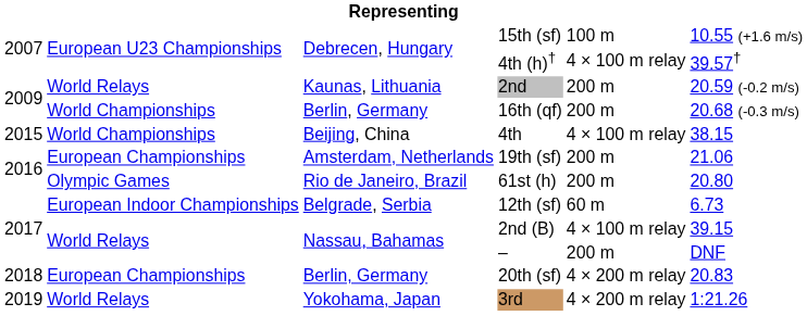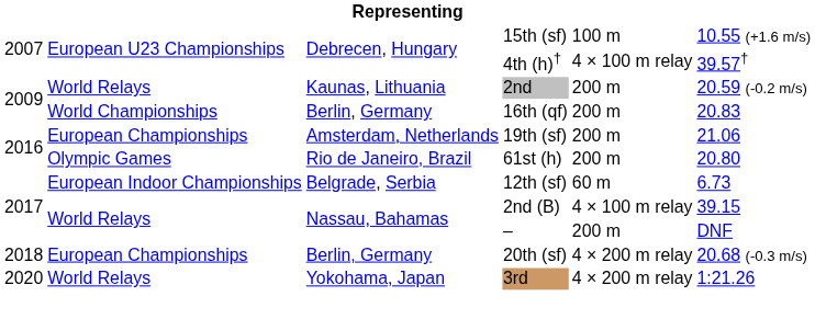 <table>
 <tr>
 <th colspan="6">Representing </th>
 </tr>
 <tr>
 <td rowspan=2>2007</td>
 <td rowspan=2><a href='#'>European U23 Championships</a></td>
 <td rowspan=2><a href='#'>Debrecen</a>, <a href='#'>Hungary</a></td>
 <td>15th (sf)</td>
 <td>100 m</td>
 <td><a href='#'>10.55</a> <small>(+1.6 m/s)</small></td>
 </tr>
 <tr>
 <td>4th (h)<sup>†</sup></td>
 <td>4 × 100 m relay</td>
 <td><a href='#'>39.57</a><sup>†</sup></td>
 </tr>
 <tr>
 <td rowspan=2>2009</td>
 <td><a href='#'>World Relays</a></td>
 <td><a href='#'>Kaunas</a>, <a href='#'>Lithuania</a></td>
 <td bgcolor=silver>2nd</td>
 <td>200 m</td>
 <td><a href='#'>20.59</a> <small>(-0.2 m/s)</small></td>
 </tr>
 <tr>
 <td rowspan=1><a href='#'>World Championships</a></td>
 <td rowspan=1><a href='#'>Berlin</a>, <a href='#'>Germany</a></td>
 <td>16th (qf)</td>
 <td>200 m</td>
-<td><a href='#'>20.68</a> <small>(-0.3 m/s)</small></td>
-</tr>
-<tr>
-<td>2015</td>
-<td><a href='#'>World Championships</a></td>
-<td><a href='#'>Beijing</a>, China</td>
-<td>4th</td>
-<td>4 × 100 m relay</td>
-<td><a href='#'>38.15</a></td>
+<td><a href='#'>20.83</a></td>
 </tr>
 <tr>
 <td rowspan=2>2016</td>
 <td><a href='#'>European Championships</a></td>
 <td><a href='#'>Amsterdam, Netherlands</a></td>
 <td>19th (sf)</td>
 <td>200 m</td>
 <td><a href='#'>21.06</a></td>
 </tr>
 <tr>
 <td><a href='#'>Olympic Games</a></td>
 <td><a href='#'>Rio de Janeiro, Brazil</a></td>
 <td>61st (h)</td>
 <td>200 m</td>
 <td><a href='#'>20.80</a></td>
 </tr>
 <tr>
 <td rowspan=3>2017</td>
 <td><a href='#'>European Indoor Championships</a></td>
 <td><a href='#'>Belgrade</a>, <a href='#'>Serbia</a></td>
 <td>12th (sf)</td>
 <td>60 m</td>
 <td><a href='#'>6.73</a></td>
 </tr>
 <tr>
 <td rowspan=2><a href='#'>World Relays</a></td>
 <td rowspan=2><a href='#'>Nassau, Bahamas</a></td>
 <td>2nd (B)</td>
 <td>4 × 100 m relay</td>
 <td><a href='#'>39.15</a></td>
 </tr>
 <tr>
 <td>–</td>
 <td>200 m</td>
 <td><a href='#'>DNF</a></td>
 </tr>
 <tr>
 <td>2018</td>
 <td><a href='#'>European Championships</a></td>
 <td><a href='#'>Berlin, Germany</a></td>
 <td>20th (sf)</td>
 <td>4 × 200 m relay</td>
-<td><a href='#'>20.83</a></td>
+<td><a href='#'>20.68</a> <small>(-0.3 m/s)</small></td>
 </tr>
 <tr>
-<td>2019</td>
+<td>2020</td>
 <td><a href='#'>World Relays</a></td>
 <td><a href='#'>Yokohama, Japan</a></td>
 <td bgcolor=cc9966>3rd</td>
 <td>4 × 200 m relay</td>
 <td><a href='#'>1:21.26</a></td>
 </tr>
 </table>
